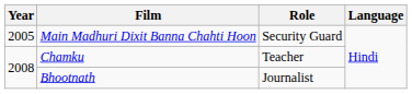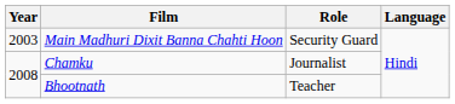 <table class="wikitable sortable">
 <tr>
 <th>Year</th>
 <th>Film</th>
 <th>Role</th>
 <th>Language</th>
 </tr>
 <tr>
-<td>2005</td>
+<td>2003</td>
 <td><em><a href='#'>Main Madhuri Dixit Banna Chahti Hoon</a></em></td>
 <td>Security Guard</td>
 <td rowspan="3"><a href='#'>Hindi</a></td>
 </tr>
 <tr>
 <td rowspan="2">2008</td>
 <td><em><a href='#'>Chamku</a></em></td>
-<td>Teacher</td>
+<td>Journalist</td>
 </tr>
 <tr>
 <td><em><a href='#'>Bhootnath</a></em></td>
-<td>Journalist</td>
+<td>Teacher</td>
 </tr>
 </table>
